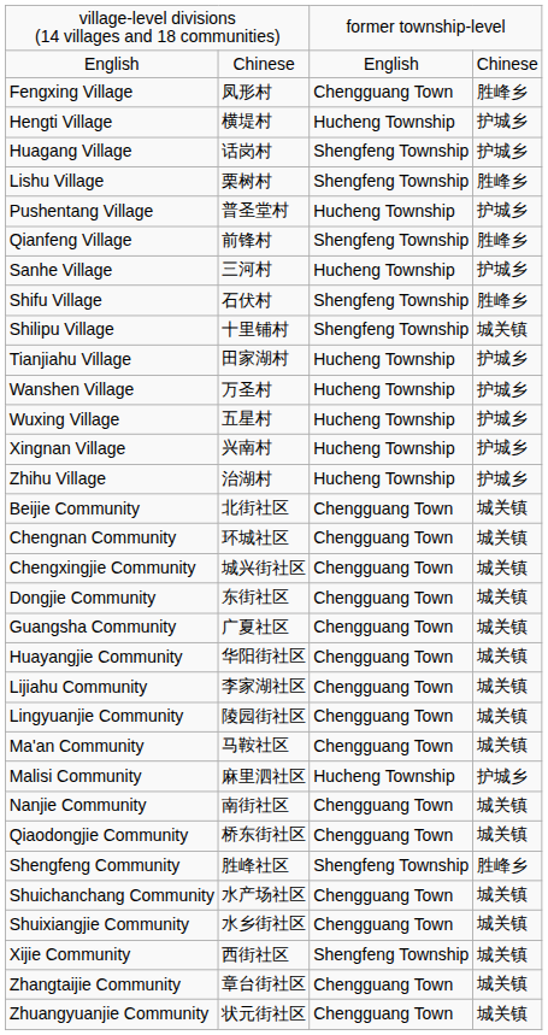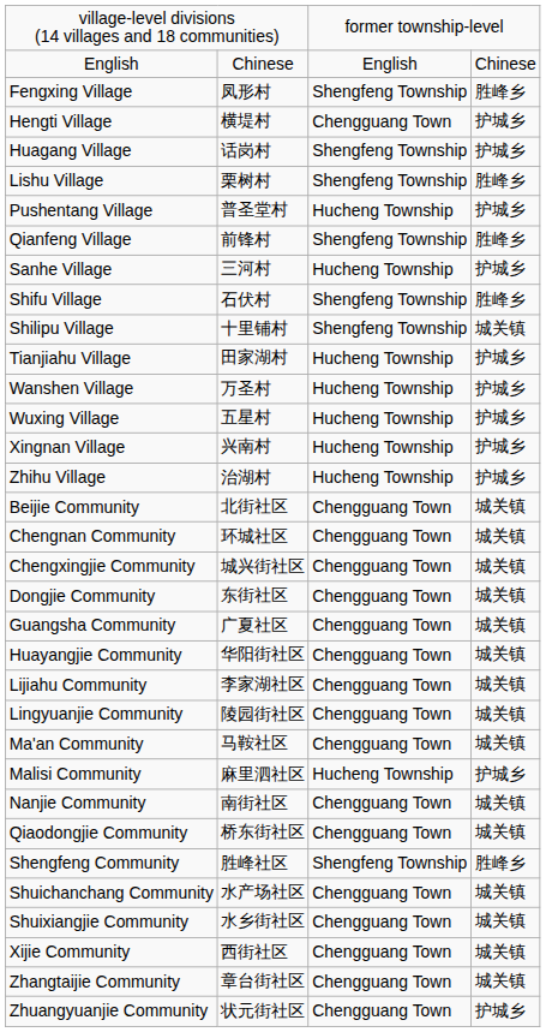 <table class="wikitable">
 <tr align=center>
 <td align=center colspan=2>village-level divisions<br>(14 villages and 18 communities)</td>
 <td align=center colspan=2>former township-level</td>
 </tr>
 <tr align=center>
 <td>English</td>
 <td>Chinese</td>
 <td>English</td>
 <td>Chinese</td>
 </tr>
 <tr>
 <td>Fengxing Village</td>
 <td>凤形村</td>
-<td>Chengguang Town</td>
+<td>Shengfeng Township</td>
 <td>胜峰乡</td>
 </tr>
 <tr>
 <td>Hengti Village</td>
 <td>横堤村</td>
-<td>Hucheng Township</td>
+<td>Chengguang Town</td>
 <td>护城乡</td>
 </tr>
 <tr>
 <td>Huagang Village</td>
 <td>话岗村</td>
 <td>Shengfeng Township</td>
 <td>护城乡</td>
 </tr>
 <tr>
 <td>Lishu Village</td>
 <td>栗树村</td>
 <td>Shengfeng Township</td>
 <td>胜峰乡</td>
 </tr>
 <tr>
 <td>Pushentang Village</td>
 <td>普圣堂村</td>
 <td>Hucheng Township</td>
 <td>护城乡</td>
 </tr>
 <tr>
 <td>Qianfeng Village</td>
 <td>前锋村</td>
 <td>Shengfeng Township</td>
 <td>胜峰乡</td>
 </tr>
 <tr>
 <td>Sanhe Village</td>
 <td>三河村</td>
 <td>Hucheng Township</td>
 <td>护城乡</td>
 </tr>
 <tr>
 <td>Shifu Village</td>
 <td>石伏村</td>
 <td>Shengfeng Township</td>
 <td>胜峰乡</td>
 </tr>
 <tr>
 <td>Shilipu Village</td>
 <td>十里铺村</td>
 <td>Shengfeng Township</td>
 <td>城关镇</td>
 </tr>
 <tr>
 <td>Tianjiahu Village</td>
 <td>田家湖村</td>
 <td>Hucheng Township</td>
 <td>护城乡</td>
 </tr>
 <tr>
 <td>Wanshen Village</td>
 <td>万圣村</td>
 <td>Hucheng Township</td>
 <td>护城乡</td>
 </tr>
 <tr>
 <td>Wuxing Village</td>
 <td>五星村</td>
 <td>Hucheng Township</td>
 <td>护城乡</td>
 </tr>
 <tr>
 <td>Xingnan Village</td>
 <td>兴南村</td>
 <td>Hucheng Township</td>
 <td>护城乡</td>
 </tr>
 <tr>
 <td>Zhihu Village</td>
 <td>治湖村</td>
 <td>Hucheng Township</td>
 <td>护城乡</td>
 </tr>
 <tr>
 <td>Beijie Community</td>
 <td>北街社区</td>
 <td>Chengguang Town</td>
 <td>城关镇</td>
 </tr>
 <tr>
 <td>Chengnan Community</td>
 <td>环城社区</td>
 <td>Chengguang Town</td>
 <td>城关镇</td>
 </tr>
 <tr>
 <td>Chengxingjie Community</td>
 <td>城兴街社区</td>
 <td>Chengguang Town</td>
 <td>城关镇</td>
 </tr>
 <tr>
 <td>Dongjie Community</td>
 <td>东街社区</td>
 <td>Chengguang Town</td>
 <td>城关镇</td>
 </tr>
 <tr>
 <td>Guangsha Community</td>
 <td>广夏社区</td>
 <td>Chengguang Town</td>
 <td>城关镇</td>
 </tr>
 <tr>
 <td>Huayangjie Community</td>
 <td>华阳街社区</td>
 <td>Chengguang Town</td>
 <td>城关镇</td>
 </tr>
 <tr>
 <td>Lijiahu Community</td>
 <td>李家湖社区</td>
 <td>Chengguang Town</td>
 <td>城关镇</td>
 </tr>
 <tr>
 <td>Lingyuanjie Community</td>
 <td>陵园街社区</td>
 <td>Chengguang Town</td>
 <td>城关镇</td>
 </tr>
 <tr>
 <td>Ma'an Community</td>
 <td>马鞍社区</td>
 <td>Chengguang Town</td>
 <td>城关镇</td>
 </tr>
 <tr>
 <td>Malisi Community</td>
 <td>麻里泗社区</td>
 <td>Hucheng Township</td>
 <td>护城乡</td>
 </tr>
 <tr>
 <td>Nanjie Community</td>
 <td>南街社区</td>
 <td>Chengguang Town</td>
 <td>城关镇</td>
 </tr>
 <tr>
 <td>Qiaodongjie Community</td>
 <td>桥东街社区</td>
 <td>Chengguang Town</td>
 <td>城关镇</td>
 </tr>
 <tr>
 <td>Shengfeng Community</td>
 <td>胜峰社区</td>
 <td>Shengfeng Township</td>
 <td>胜峰乡</td>
 </tr>
 <tr>
 <td>Shuichanchang Community</td>
 <td>水产场社区</td>
 <td>Chengguang Town</td>
 <td>城关镇</td>
 </tr>
 <tr>
 <td>Shuixiangjie Community</td>
 <td>水乡街社区</td>
 <td>Chengguang Town</td>
 <td>城关镇</td>
 </tr>
 <tr>
 <td>Xijie Community</td>
 <td>西街社区</td>
-<td>Shengfeng Township</td>
+<td>Chengguang Town</td>
 <td>城关镇</td>
 </tr>
 <tr>
 <td>Zhangtaijie Community</td>
 <td>章台街社区</td>
 <td>Chengguang Town</td>
 <td>城关镇</td>
 </tr>
 <tr>
 <td>Zhuangyuanjie Community</td>
 <td>状元街社区</td>
 <td>Chengguang Town</td>
-<td>城关镇</td>
+<td>护城乡</td>
 </tr>
 </table>
